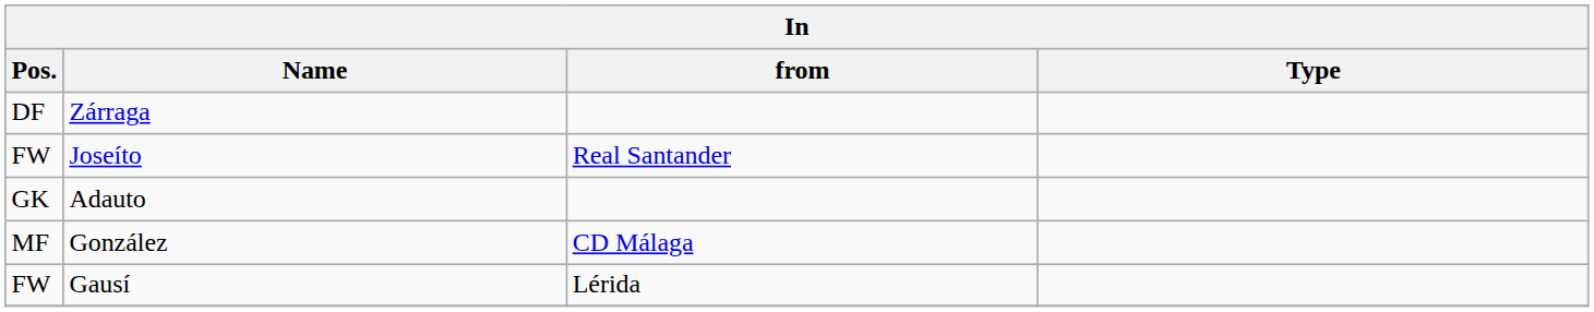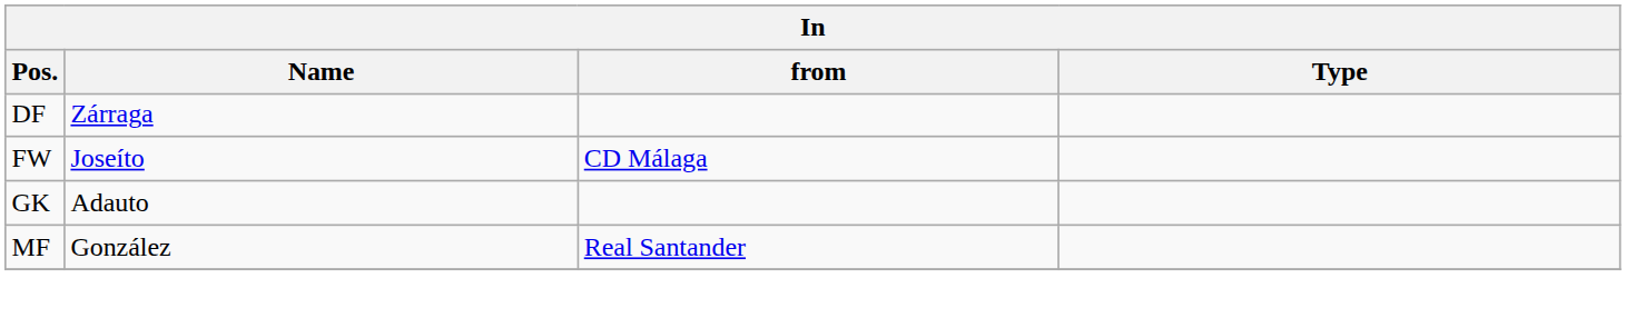 <table class="wikitable" style="font-size:90%;width:99%;">
 <tr>
 <th colspan="4">In</th>
 </tr>
 <tr>
 <th width=3%>Pos.</th>
 <th width=32%>Name</th>
 <th width=30%>from</th>
 <th width=35%>Type</th>
 </tr>
 <tr>
 <td>DF</td>
 <td><a href='#'>Zárraga</a></td>
 <td></td>
 <td></td>
 </tr>
 <tr>
 <td>FW</td>
 <td><a href='#'>Joseíto</a></td>
-<td><a href='#'>Real Santander</a></td>
+<td><a href='#'>CD Málaga</a></td>
 <td></td>
 </tr>
 <tr>
 <td>GK</td>
 <td>Adauto</td>
 <td></td>
 <td></td>
 </tr>
 <tr>
 <td>MF</td>
 <td>González</td>
-<td><a href='#'>CD Málaga</a></td>
-<td></td>
-</tr>
-<tr>
-<td>FW</td>
-<td>Gausí</td>
-<td>Lérida</td>
+<td><a href='#'>Real Santander</a></td>
 <td></td>
 </tr>
 <tr>
 </tr>
 </table>
